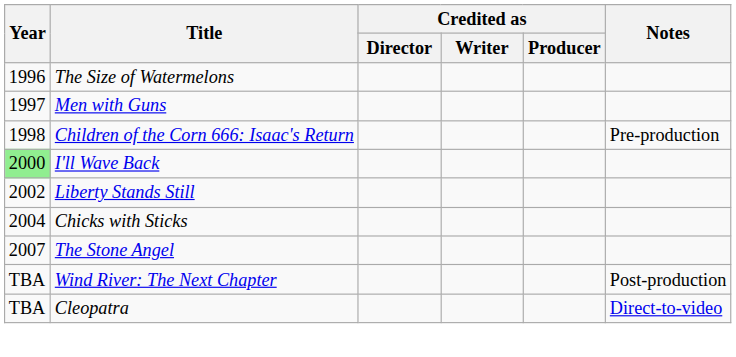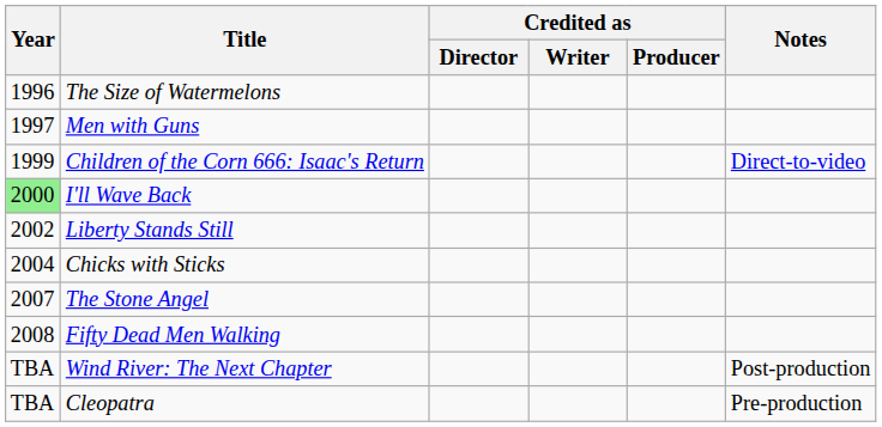 <table class="wikitable plainrowheaders">
 <tr style="background:#ccc; text-align:center; ">
 <th rowspan="2" style="width:33px;">Year</th>
 <th rowspan="2">Title</th>
 <th colspan="3">Credited as</th>
 <th rowspan="2">Notes</th>
 </tr>
 <tr>
 <th width="65">Director</th>
 <th width="65">Writer</th>
 <th width="65">Producer</th>
 </tr>
 <tr>
 <td>1996</td>
 <td><em>The Size of Watermelons</em></td>
 <td></td>
 <td></td>
 <td></td>
 <td></td>
 </tr>
 <tr>
 <td>1997</td>
 <td><em><a href='#'>Men with Guns</a></em></td>
 <td></td>
 <td></td>
 <td></td>
 <td></td>
 </tr>
 <tr>
-<td>1998</td>
+<td>1999</td>
 <td><em><a href='#'>Children of the Corn 666: Isaac's Return</a></em></td>
 <td></td>
 <td></td>
 <td></td>
-<td>Pre-production</td>
+<td><a href='#'>Direct-to-video</a></td>
 </tr>
 <tr>
 <td style="background: lightgreen;">2000</td>
 <td><em><a href='#'>I'll Wave Back</a></em></td>
 <td></td>
 <td></td>
 <td></td>
 <td></td>
 </tr>
 <tr>
 <td>2002</td>
 <td><em><a href='#'>Liberty Stands Still</a></em></td>
 <td></td>
 <td></td>
 <td></td>
 <td></td>
 </tr>
 <tr>
 <td>2004</td>
 <td><em>Chicks with Sticks</em></td>
 <td></td>
 <td></td>
 <td></td>
 <td></td>
 </tr>
 <tr>
 <td>2007</td>
 <td><em><a href='#'>The Stone Angel</a></em></td>
 <td></td>
 <td></td>
 <td></td>
 <td></td>
 </tr>
 <tr>
+<td>2008</td>
+<td><em><a href='#'>Fifty Dead Men Walking</a></em></td>
+<td></td>
+<td></td>
+<td></td>
+<td></td>
+</tr>
+<tr>
 <td>TBA</td>
 <td><em><a href='#'>Wind River: The Next Chapter</a></em></td>
 <td></td>
 <td></td>
 <td></td>
 <td>Post-production</td>
 </tr>
 <tr>
 <td>TBA</td>
 <td><em>Cleopatra</em></td>
 <td></td>
 <td></td>
 <td></td>
-<td><a href='#'>Direct-to-video</a></td>
+<td>Pre-production</td>
 </tr>
 </table>
